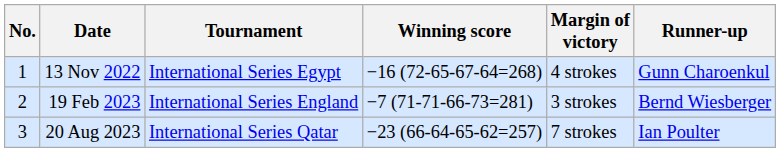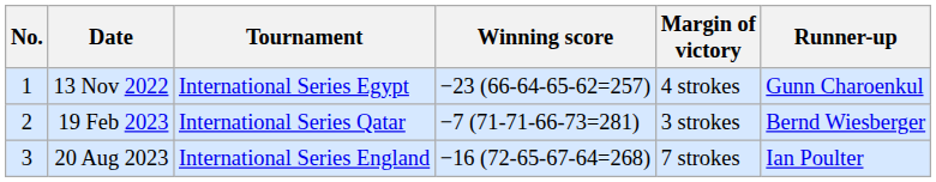 <table class="wikitable" style="font-size:95%;">
 <tr>
 <th>No.</th>
 <th>Date</th>
 <th>Tournament</th>
 <th>Winning score</th>
 <th>Margin of<br>victory</th>
 <th>Runner-up</th>
 </tr>
 <tr style="background:#D6E8FF;">
 <td align=center>1</td>
 <td align=right>13 Nov <a href='#'>2022</a></td>
 <td><a href='#'>International Series Egypt</a></td>
-<td>−16 (72-65-67-64=268)</td>
+<td>−23 (66-64-65-62=257)</td>
 <td>4 strokes</td>
 <td> <a href='#'>Gunn Charoenkul</a></td>
 </tr>
 <tr style="background:#D6E8FF;">
 <td align=center>2</td>
 <td align=right>19 Feb <a href='#'>2023</a></td>
-<td><a href='#'>International Series England</a></td>
+<td><a href='#'>International Series Qatar</a></td>
 <td>−7 (71-71-66-73=281)</td>
 <td>3 strokes</td>
 <td> <a href='#'>Bernd Wiesberger</a></td>
 </tr>
 <tr style="background:#D6E8FF;">
 <td align=center>3</td>
 <td align=right>20 Aug 2023</td>
-<td><a href='#'>International Series Qatar</a></td>
-<td>−23 (66-64-65-62=257)</td>
+<td><a href='#'>International Series England</a></td>
+<td>−16 (72-65-67-64=268)</td>
 <td>7 strokes</td>
 <td> <a href='#'>Ian Poulter</a></td>
 </tr>
 </table>
